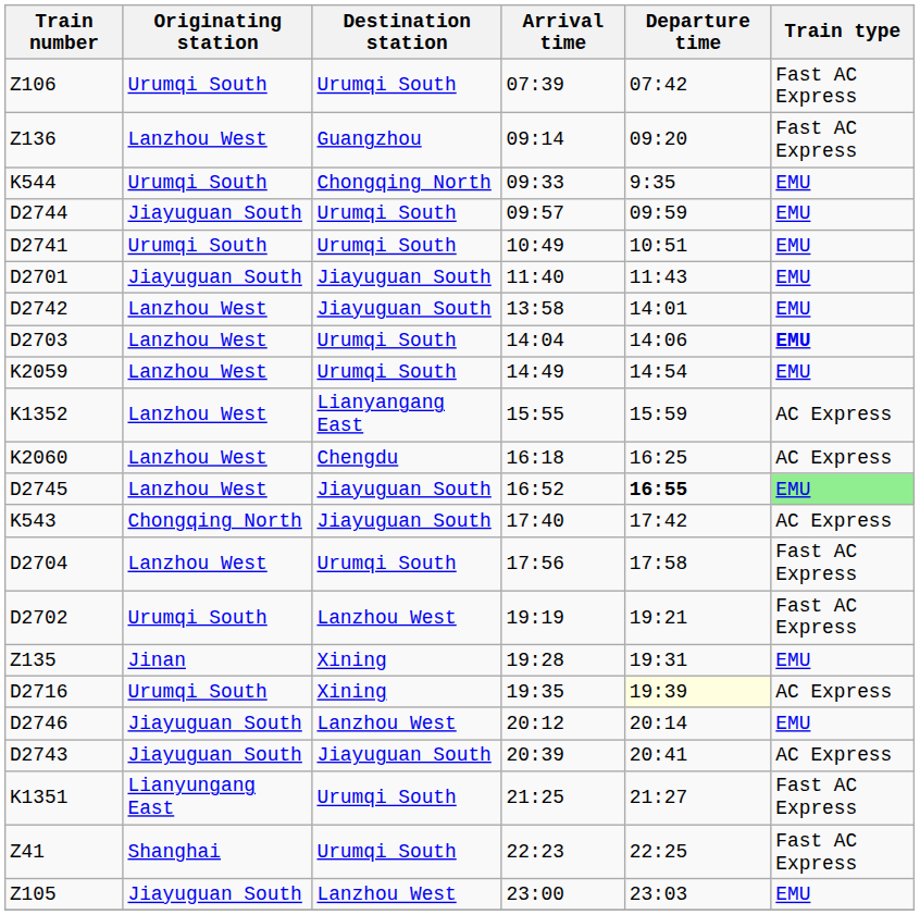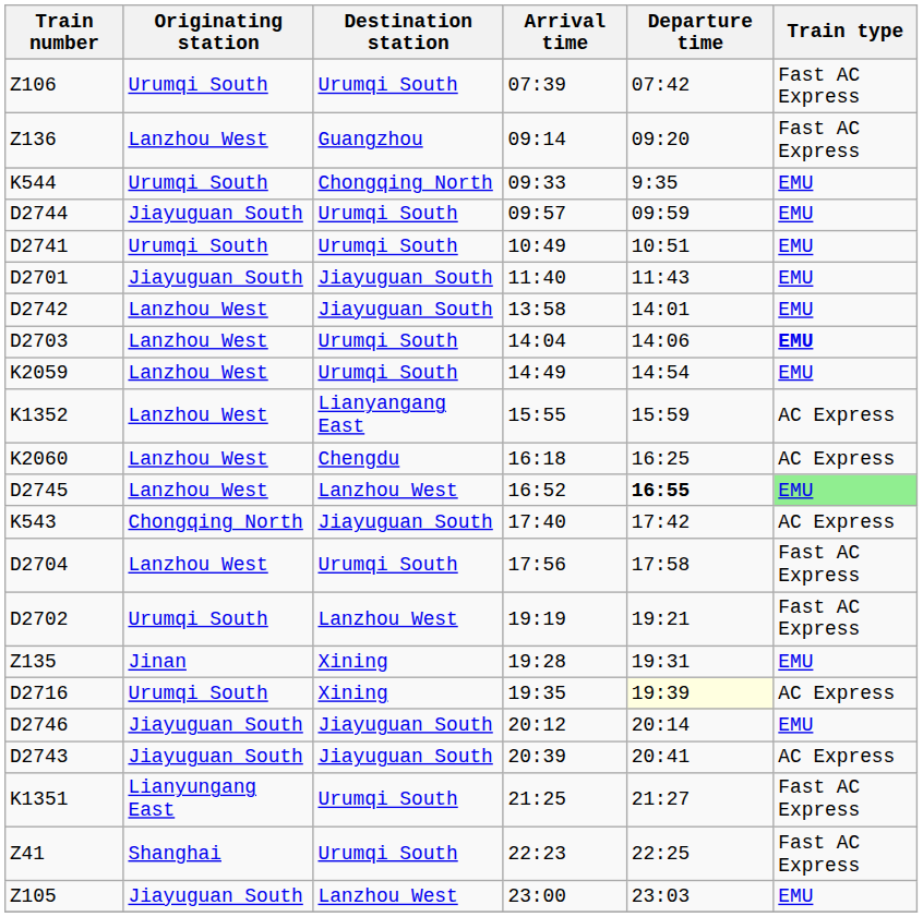 <table class="wikitable">
 <tr>
 <th>Train number</th>
 <th>Originating station</th>
 <th>Destination station</th>
 <th>Arrival time</th>
 <th>Departure time</th>
 <th>Train type</th>
 </tr>
 <tr>
 <td>Z106</td>
 <td><a href='#'>Urumqi South</a></td>
 <td><a href='#'>Urumqi South</a></td>
 <td>07:39</td>
 <td>07:42</td>
 <td>Fast AC Express</td>
 </tr>
 <tr>
 <td>Z136</td>
 <td><a href='#'>Lanzhou West</a></td>
 <td><a href='#'>Guangzhou</a></td>
 <td>09:14</td>
 <td>09:20</td>
 <td>Fast AC Express</td>
 </tr>
 <tr>
 <td>K544</td>
 <td><a href='#'>Urumqi South</a></td>
 <td><a href='#'>Chongqing North</a></td>
 <td>09:33</td>
 <td>9:35</td>
 <td><a href='#'>EMU</a></td>
 </tr>
 <tr>
 <td>D2744</td>
 <td><a href='#'>Jiayuguan South</a></td>
 <td><a href='#'>Urumqi South</a></td>
 <td>09:57</td>
 <td>09:59</td>
 <td><a href='#'>EMU</a></td>
 </tr>
 <tr>
 <td>D2741</td>
 <td><a href='#'>Urumqi South</a></td>
 <td><a href='#'>Urumqi South</a></td>
 <td>10:49</td>
 <td>10:51</td>
 <td><a href='#'>EMU</a></td>
 </tr>
 <tr>
 <td>D2701</td>
 <td><a href='#'>Jiayuguan South</a></td>
 <td><a href='#'>Jiayuguan South</a></td>
 <td>11:40</td>
 <td>11:43</td>
 <td><a href='#'>EMU</a></td>
 </tr>
 <tr>
 <td>D2742</td>
 <td><a href='#'>Lanzhou West</a></td>
 <td><a href='#'>Jiayuguan South</a></td>
 <td>13:58</td>
 <td>14:01</td>
 <td><a href='#'>EMU</a></td>
 </tr>
 <tr>
 <td>D2703</td>
 <td><a href='#'>Lanzhou West</a></td>
 <td><a href='#'>Urumqi South</a></td>
 <td>14:04</td>
 <td>14:06</td>
 <td><strong><a href='#'>EMU</a></strong></td>
 </tr>
 <tr>
 <td>K2059</td>
 <td><a href='#'>Lanzhou West</a></td>
 <td><a href='#'>Urumqi South</a></td>
 <td>14:49</td>
 <td>14:54</td>
 <td><a href='#'>EMU</a></td>
 </tr>
 <tr>
 <td>K1352</td>
 <td><a href='#'>Lanzhou West</a></td>
 <td><a href='#'>Lianyangang East</a></td>
 <td>15:55</td>
 <td>15:59</td>
 <td>AC Express</td>
 </tr>
 <tr>
 <td>K2060</td>
 <td><a href='#'>Lanzhou West</a></td>
 <td><a href='#'>Chengdu</a></td>
 <td>16:18</td>
 <td>16:25</td>
 <td>AC Express</td>
 </tr>
 <tr>
 <td>D2745</td>
 <td><a href='#'>Lanzhou West</a></td>
-<td><a href='#'>Jiayuguan South</a></td>
+<td><a href='#'>Lanzhou West</a></td>
 <td>16:52</td>
 <td><strong>16:55</strong></td>
 <td style="background: lightgreen;"><a href='#'>EMU</a></td>
 </tr>
 <tr>
 <td>K543</td>
 <td><a href='#'>Chongqing North</a></td>
 <td><a href='#'>Jiayuguan South</a></td>
 <td>17:40</td>
 <td>17:42</td>
 <td>AC Express</td>
 </tr>
 <tr>
 <td>D2704</td>
 <td><a href='#'>Lanzhou West</a></td>
 <td><a href='#'>Urumqi South</a></td>
 <td>17:56</td>
 <td>17:58</td>
 <td>Fast AC Express</td>
 </tr>
 <tr>
 <td>D2702</td>
 <td><a href='#'>Urumqi South</a></td>
 <td><a href='#'>Lanzhou West</a></td>
 <td>19:19</td>
 <td>19:21</td>
 <td>Fast AC Express</td>
 </tr>
 <tr>
 <td>Z135</td>
 <td><a href='#'>Jinan</a></td>
 <td><a href='#'>Xining</a></td>
 <td>19:28</td>
 <td>19:31</td>
 <td><a href='#'>EMU</a></td>
 </tr>
 <tr>
 <td>D2716</td>
 <td><a href='#'>Urumqi South</a></td>
 <td><a href='#'>Xining</a></td>
 <td>19:35</td>
 <td style="background: lightyellow;">19:39</td>
 <td>AC Express</td>
 </tr>
 <tr>
 <td>D2746</td>
 <td><a href='#'>Jiayuguan South</a></td>
-<td><a href='#'>Lanzhou West</a></td>
+<td><a href='#'>Jiayuguan South</a></td>
 <td>20:12</td>
 <td>20:14</td>
 <td><a href='#'>EMU</a></td>
 </tr>
 <tr>
 <td>D2743</td>
 <td><a href='#'>Jiayuguan South</a></td>
 <td><a href='#'>Jiayuguan South</a></td>
 <td>20:39</td>
 <td>20:41</td>
 <td>AC Express</td>
 </tr>
 <tr>
 <td>K1351</td>
 <td><a href='#'>Lianyungang East</a></td>
 <td><a href='#'>Urumqi South</a></td>
 <td>21:25</td>
 <td>21:27</td>
 <td>Fast AC Express</td>
 </tr>
 <tr>
 <td>Z41</td>
 <td><a href='#'>Shanghai</a></td>
 <td><a href='#'>Urumqi South</a></td>
 <td>22:23</td>
 <td>22:25</td>
 <td>Fast AC Express</td>
 </tr>
 <tr>
 <td>Z105</td>
 <td><a href='#'>Jiayuguan South</a></td>
 <td><a href='#'>Lanzhou West</a></td>
 <td>23:00</td>
 <td>23:03</td>
 <td><a href='#'>EMU</a></td>
 </tr>
 <tr>
 </tr>
 </table>
